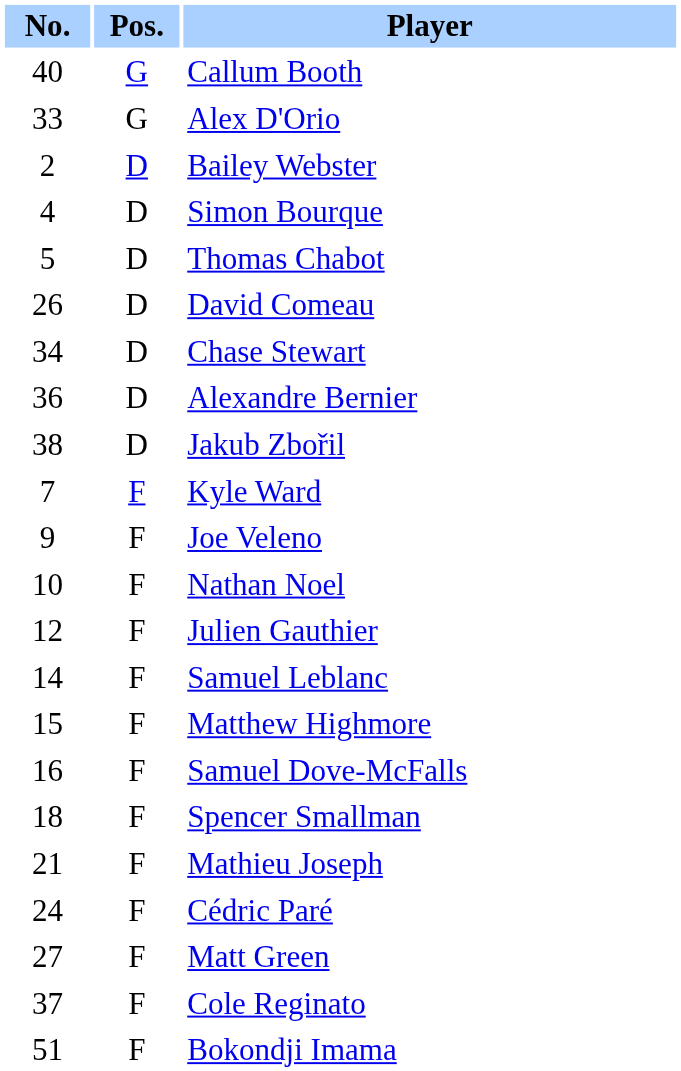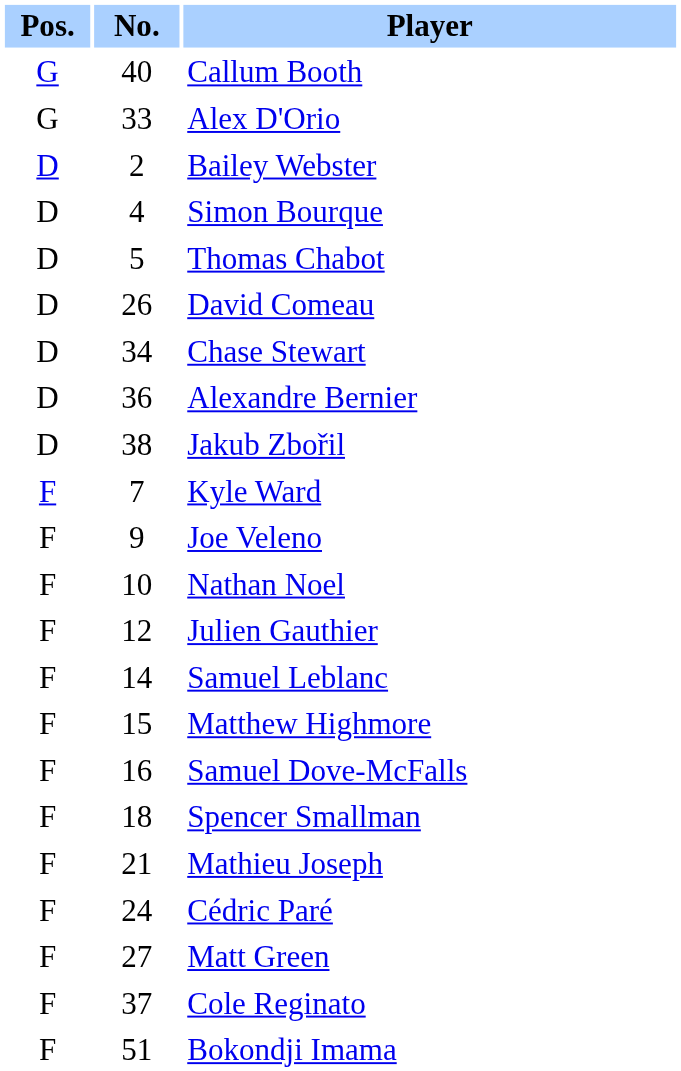 <table border="0" cellspacing="2" cellpadding="2">
 <tr bgcolor=AAD0FF>
+<th width=40>Pos.</th>
 <th width=40>No.</th>
-<th width=40>Pos.</th>
 <th width=250>Player</th>
 </tr>
 <tr>
+<td style="text-align:center;"><a href='#'>G</a></td>
 <td style="text-align:center;">40</td>
-<td style="text-align:center;"><a href='#'>G</a></td>
 <td><a href='#'>Callum Booth</a></td>
 </tr>
 <tr>
+<td style="text-align:center;">G</td>
 <td style="text-align:center;">33</td>
-<td style="text-align:center;">G</td>
 <td><a href='#'>Alex D'Orio</a></td>
 </tr>
 <tr>
+<td style="text-align:center;"><a href='#'>D</a></td>
 <td style="text-align:center;">2</td>
-<td style="text-align:center;"><a href='#'>D</a></td>
 <td><a href='#'>Bailey Webster</a></td>
 </tr>
 <tr>
+<td style="text-align:center;">D</td>
 <td style="text-align:center;">4</td>
-<td style="text-align:center;">D</td>
 <td><a href='#'>Simon Bourque</a></td>
 </tr>
 <tr>
+<td style="text-align:center;">D</td>
 <td style="text-align:center;">5</td>
-<td style="text-align:center;">D</td>
 <td><a href='#'>Thomas Chabot</a></td>
 </tr>
 <tr>
+<td style="text-align:center;">D</td>
 <td style="text-align:center;">26</td>
-<td style="text-align:center;">D</td>
 <td><a href='#'>David Comeau</a></td>
 </tr>
 <tr>
+<td style="text-align:center;">D</td>
 <td style="text-align:center;">34</td>
-<td style="text-align:center;">D</td>
 <td><a href='#'>Chase Stewart</a></td>
 </tr>
 <tr>
+<td style="text-align:center;">D</td>
 <td style="text-align:center;">36</td>
-<td style="text-align:center;">D</td>
 <td><a href='#'>Alexandre Bernier</a></td>
 </tr>
 <tr>
+<td style="text-align:center;">D</td>
 <td style="text-align:center;">38</td>
-<td style="text-align:center;">D</td>
 <td><a href='#'>Jakub Zbořil</a></td>
 </tr>
 <tr>
+<td style="text-align:center;"><a href='#'>F</a></td>
 <td style="text-align:center;">7</td>
-<td style="text-align:center;"><a href='#'>F</a></td>
 <td><a href='#'>Kyle Ward</a></td>
 </tr>
 <tr>
+<td style="text-align:center;">F</td>
 <td style="text-align:center;">9</td>
-<td style="text-align:center;">F</td>
 <td><a href='#'>Joe Veleno</a></td>
 </tr>
 <tr>
+<td style="text-align:center;">F</td>
 <td style="text-align:center;">10</td>
-<td style="text-align:center;">F</td>
 <td><a href='#'>Nathan Noel</a></td>
 </tr>
 <tr>
+<td style="text-align:center;">F</td>
 <td style="text-align:center;">12</td>
-<td style="text-align:center;">F</td>
 <td><a href='#'>Julien Gauthier</a></td>
 </tr>
 <tr>
+<td style="text-align:center;">F</td>
 <td style="text-align:center;">14</td>
-<td style="text-align:center;">F</td>
 <td><a href='#'>Samuel Leblanc</a></td>
 </tr>
 <tr>
+<td style="text-align:center;">F</td>
 <td style="text-align:center;">15</td>
-<td style="text-align:center;">F</td>
 <td><a href='#'>Matthew Highmore</a></td>
 </tr>
 <tr>
+<td style="text-align:center;">F</td>
 <td style="text-align:center;">16</td>
-<td style="text-align:center;">F</td>
 <td><a href='#'>Samuel Dove-McFalls</a></td>
 </tr>
 <tr>
+<td style="text-align:center;">F</td>
 <td style="text-align:center;">18</td>
-<td style="text-align:center;">F</td>
 <td><a href='#'>Spencer Smallman</a></td>
 </tr>
 <tr>
+<td style="text-align:center;">F</td>
 <td style="text-align:center;">21</td>
-<td style="text-align:center;">F</td>
 <td><a href='#'>Mathieu Joseph</a></td>
 </tr>
 <tr>
+<td style="text-align:center;">F</td>
 <td style="text-align:center;">24</td>
-<td style="text-align:center;">F</td>
 <td><a href='#'>Cédric Paré</a></td>
 </tr>
 <tr>
+<td style="text-align:center;">F</td>
 <td style="text-align:center;">27</td>
-<td style="text-align:center;">F</td>
 <td><a href='#'>Matt Green</a></td>
 </tr>
 <tr>
+<td style="text-align:center;">F</td>
 <td style="text-align:center;">37</td>
-<td style="text-align:center;">F</td>
 <td><a href='#'>Cole Reginato</a></td>
 </tr>
 <tr>
+<td style="text-align:center;">F</td>
 <td style="text-align:center;">51</td>
-<td style="text-align:center;">F</td>
 <td><a href='#'>Bokondji Imama</a></td>
 </tr>
 </table>
